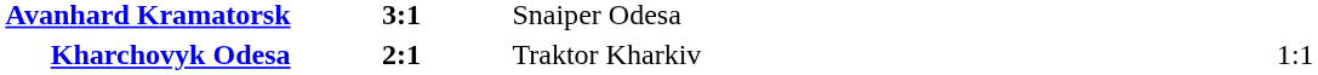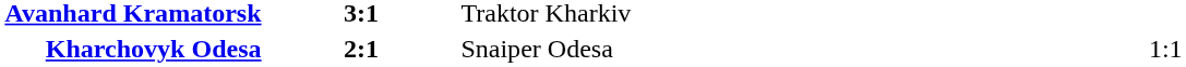 <table width=100% cellspacing=1>
 <tr>
 <th width=20%></th>
 <th width=12%></th>
 <th width=20%></th>
 <th></th>
 </tr>
 <tr style=font-size:90%>
 <td align=right><strong><a href='#'>Avanhard Kramatorsk</a></strong></td>
 <td align=center><strong>3:1</strong></td>
-<td>Snaiper Odesa</td>
+<td>Traktor Kharkiv</td>
 <td align=center></td>
 </tr>
 <tr style=font-size:90%>
 <td align=right><strong><a href='#'>Kharchovyk Odesa</a></strong></td>
 <td align=center><strong>2:1</strong></td>
-<td>Traktor Kharkiv</td>
+<td>Snaiper Odesa</td>
 <td align=center>1:1 </td>
 </tr>
 </table>
